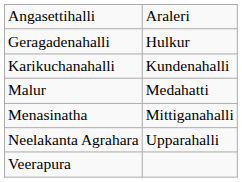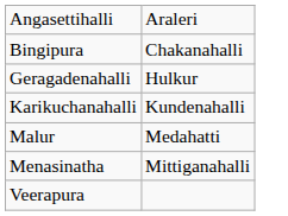 <table class="wikitable">
 <tr>
 <td>Angasettihalli</td>
 <td>Araleri</td>
+</tr>
+<tr>
+<td>Bingipura</td>
+<td>Chakanahalli</td>
 </tr>
 <tr>
 <td>Geragadenahalli</td>
 <td>Hulkur</td>
 </tr>
 <tr>
 <td>Karikuchanahalli</td>
 <td>Kundenahalli</td>
 </tr>
 <tr>
 <td>Malur</td>
 <td>Medahatti</td>
 </tr>
 <tr>
 <td>Menasinatha</td>
 <td>Mittiganahalli</td>
 </tr>
 <tr>
-<td>Neelakanta Agrahara</td>
-<td>Upparahalli</td>
-</tr>
-<tr>
 <td>Veerapura</td>
 </tr>
 </table>
